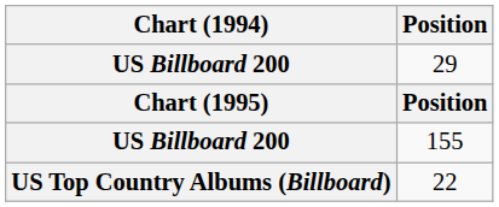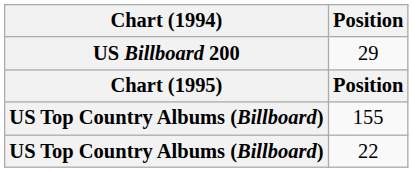 <table class="wikitable plainrowheaders" style="text-align:center">
 <tr>
 <th scope="col">Chart (1994)</th>
 <th scope="col">Position</th>
 </tr>
 <tr>
 <th scope="row">US <em>Billboard</em> 200</th>
 <td>29</td>
 </tr>
 <tr>
 <th scope="col">Chart (1995)</th>
 <th scope="col">Position</th>
 </tr>
 <tr>
-<th scope="row">US <em>Billboard</em> 200</th>
+<th scope="row">US Top Country Albums (<em>Billboard</em>)</th>
 <td>155</td>
 </tr>
 <tr>
 <th scope="row">US Top Country Albums (<em>Billboard</em>)</th>
 <td>22</td>
 </tr>
 </table>
